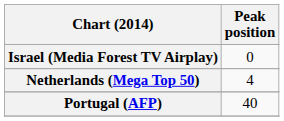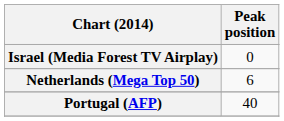 <table class="wikitable sortable plainrowheaders" style="text-align:center">
 <tr>
 <th>Chart (2014)</th>
 <th>Peak<br>position</th>
 </tr>
 <tr>
 </tr>
 <tr>
 </tr>
 <tr>
 </tr>
 <tr>
 </tr>
 <tr>
 </tr>
 <tr>
 </tr>
 <tr>
 </tr>
 <tr>
 </tr>
 <tr>
 </tr>
 <tr>
 </tr>
 <tr>
 </tr>
 <tr>
 </tr>
 <tr>
 </tr>
 <tr>
 <th scope="row">Israel (Media Forest TV Airplay)</th>
 <td>0</td>
 </tr>
 <tr>
 </tr>
 <tr>
 </tr>
 <tr>
 <th scope="row">Netherlands (<a href='#'>Mega Top 50</a>)</th>
-<td>4</td>
+<td>6</td>
 </tr>
 <tr>
 </tr>
 <tr>
 </tr>
 <tr>
 <th scope="row">Portugal (<a href='#'>AFP</a>)</th>
 <td>40</td>
 </tr>
 <tr>
 </tr>
 <tr>
 </tr>
 <tr>
 </tr>
 <tr>
 </tr>
 <tr>
 </tr>
 <tr>
 </tr>
 <tr>
 </tr>
 <tr>
 </tr>
 <tr>
 </tr>
 <tr>
 </tr>
 </table>
